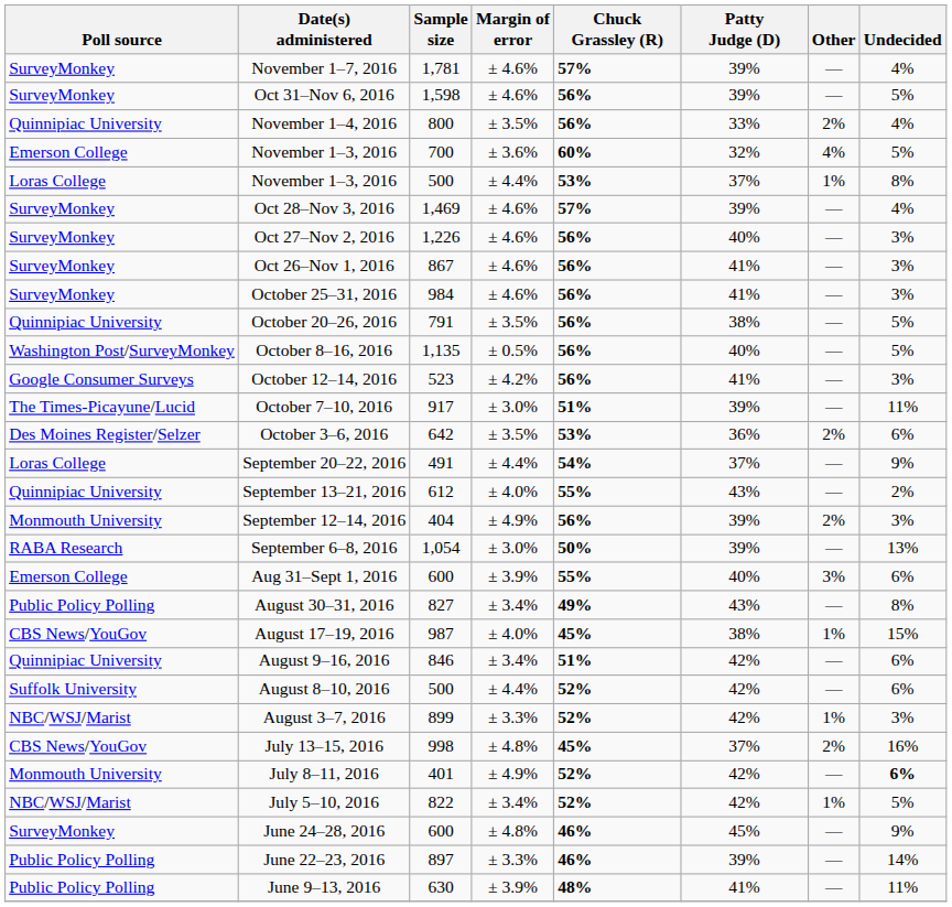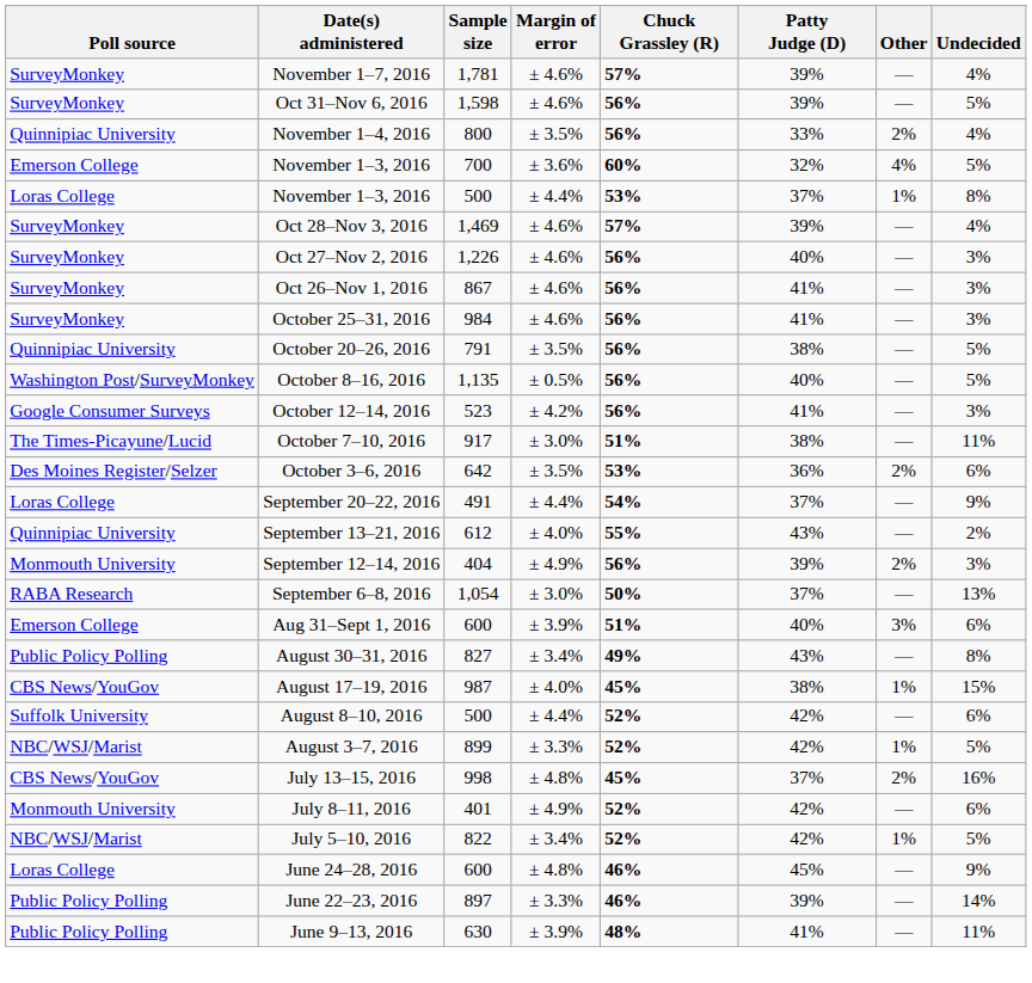 <table class="wikitable" style="font-size:90%;">
 <tr valign= bottom>
 <th>Poll source</th>
 <th>Date(s)<br>administered</th>
 <th>Sample<br>size</th>
 <th>Margin of<br>error</th>
 <th style="width:100px;">Chuck<br>Grassley (R)</th>
 <th style="width:100px;">Patty<br>Judge (D)</th>
 <th>Other</th>
 <th>Undecided</th>
 </tr>
 <tr>
 <td><a href='#'>SurveyMonkey</a></td>
 <td align=center>November 1–7, 2016</td>
 <td align=center>1,781</td>
 <td align=center>± 4.6%</td>
 <td><strong>57%</strong></td>
 <td align=center>39%</td>
 <td align=center>—</td>
 <td align=center>4%</td>
 </tr>
 <tr>
 <td><a href='#'>SurveyMonkey</a></td>
 <td align=center>Oct 31–Nov 6, 2016</td>
 <td align=center>1,598</td>
 <td align=center>± 4.6%</td>
 <td><strong>56%</strong></td>
 <td align=center>39%</td>
 <td align=center>—</td>
 <td align=center>5%</td>
 </tr>
 <tr>
 <td><a href='#'>Quinnipiac University</a></td>
 <td align=center>November 1–4, 2016</td>
 <td align=center>800</td>
 <td align=center>± 3.5%</td>
 <td><strong>56%</strong></td>
 <td align=center>33%</td>
 <td align=center>2%</td>
 <td align=center>4%</td>
 </tr>
 <tr>
 <td><a href='#'>Emerson College</a></td>
 <td align=center>November 1–3, 2016</td>
 <td align=center>700</td>
 <td align=center>± 3.6%</td>
 <td><strong>60%</strong></td>
 <td align=center>32%</td>
 <td align=center>4%</td>
 <td align=center>5%</td>
 </tr>
 <tr>
 <td><a href='#'>Loras College</a></td>
 <td align=center>November 1–3, 2016</td>
 <td align=center>500</td>
 <td align=center>± 4.4%</td>
 <td><strong>53%</strong></td>
 <td align=center>37%</td>
 <td align=center>1%</td>
 <td align=center>8%</td>
 </tr>
 <tr>
 <td><a href='#'>SurveyMonkey</a></td>
 <td align=center>Oct 28–Nov 3, 2016</td>
 <td align=center>1,469</td>
 <td align=center>± 4.6%</td>
 <td><strong>57%</strong></td>
 <td align=center>39%</td>
 <td align=center>—</td>
 <td align=center>4%</td>
 </tr>
 <tr>
 <td><a href='#'>SurveyMonkey</a></td>
 <td align=center>Oct 27–Nov 2, 2016</td>
 <td align=center>1,226</td>
 <td align=center>± 4.6%</td>
 <td><strong>56%</strong></td>
 <td align=center>40%</td>
 <td align=center>—</td>
 <td align=center>3%</td>
 </tr>
 <tr>
 <td><a href='#'>SurveyMonkey</a></td>
 <td align=center>Oct 26–Nov 1, 2016</td>
 <td align=center>867</td>
 <td align=center>± 4.6%</td>
 <td><strong>56%</strong></td>
 <td align=center>41%</td>
 <td align=center>—</td>
 <td align=center>3%</td>
 </tr>
 <tr>
 <td><a href='#'>SurveyMonkey</a></td>
 <td align=center>October 25–31, 2016</td>
 <td align=center>984</td>
 <td align=center>± 4.6%</td>
 <td><strong>56%</strong></td>
 <td align=center>41%</td>
 <td align=center>—</td>
 <td align=center>3%</td>
 </tr>
 <tr>
 <td><a href='#'>Quinnipiac University</a></td>
 <td align=center>October 20–26, 2016</td>
 <td align=center>791</td>
 <td align=center>± 3.5%</td>
 <td><strong>56%</strong></td>
 <td align=center>38%</td>
 <td align=center>—</td>
 <td align=center>5%</td>
 </tr>
 <tr>
 <td><a href='#'>Washington Post</a>/<a href='#'>SurveyMonkey</a></td>
 <td align=center>October 8–16, 2016</td>
 <td align=center>1,135</td>
 <td align=center>± 0.5%</td>
 <td><strong>56%</strong></td>
 <td align=center>40%</td>
 <td align=center>—</td>
 <td align=center>5%</td>
 </tr>
 <tr>
 <td><a href='#'>Google Consumer Surveys</a></td>
 <td align=center>October 12–14, 2016</td>
 <td align=center>523</td>
 <td align=center>± 4.2%</td>
 <td><strong>56%</strong></td>
 <td align=center>41%</td>
 <td align=center>—</td>
 <td align=center>3%</td>
 </tr>
 <tr>
 <td><a href='#'>The Times-Picayune</a>/<a href='#'>Lucid</a></td>
 <td align=center>October 7–10, 2016</td>
 <td align=center>917</td>
 <td align=center>± 3.0%</td>
 <td><strong>51%</strong></td>
-<td align=center>39%</td>
+<td align=center>38%</td>
 <td align=center>—</td>
 <td align=center>11%</td>
 </tr>
 <tr>
 <td><a href='#'>Des Moines Register</a>/<a href='#'>Selzer</a></td>
 <td align=center>October 3–6, 2016</td>
 <td align=center>642</td>
 <td align=center>± 3.5%</td>
 <td><strong>53%</strong></td>
 <td align=center>36%</td>
 <td align=center>2%</td>
 <td align=center>6%</td>
 </tr>
 <tr>
 <td><a href='#'>Loras College</a></td>
 <td align=center>September 20–22, 2016</td>
 <td align=center>491</td>
 <td align=center>± 4.4%</td>
 <td><strong>54%</strong></td>
 <td align=center>37%</td>
 <td align=center>—</td>
 <td align=center>9%</td>
 </tr>
 <tr>
 <td><a href='#'>Quinnipiac University</a></td>
 <td align=center>September 13–21, 2016</td>
 <td align=center>612</td>
 <td align=center>± 4.0%</td>
 <td><strong>55%</strong></td>
 <td align=center>43%</td>
 <td align=center>—</td>
 <td align=center>2%</td>
 </tr>
 <tr>
 <td><a href='#'>Monmouth University</a></td>
 <td align=center>September 12–14, 2016</td>
 <td align=center>404</td>
 <td align=center>± 4.9%</td>
 <td><strong>56%</strong></td>
 <td align=center>39%</td>
 <td align=center>2%</td>
 <td align=center>3%</td>
 </tr>
 <tr>
 <td><a href='#'>RABA Research</a></td>
 <td align=center>September 6–8, 2016</td>
 <td align=center>1,054</td>
 <td align=center>± 3.0%</td>
 <td><strong>50%</strong></td>
-<td align=center>39%</td>
+<td align=center>37%</td>
 <td align=center>—</td>
 <td align=center>13%</td>
 </tr>
 <tr>
 <td><a href='#'>Emerson College</a></td>
 <td align=center>Aug 31–Sept 1, 2016</td>
 <td align=center>600</td>
 <td align=center>± 3.9%</td>
-<td><strong>55%</strong></td>
+<td><strong>51%</strong></td>
 <td align=center>40%</td>
 <td align=center>3%</td>
 <td align=center>6%</td>
 </tr>
 <tr>
 <td><a href='#'>Public Policy Polling</a></td>
 <td align=center>August 30–31, 2016</td>
 <td align=center>827</td>
 <td align=center>± 3.4%</td>
 <td><strong>49%</strong></td>
 <td align=center>43%</td>
 <td align=center>—</td>
 <td align=center>8%</td>
 </tr>
 <tr>
 <td><a href='#'>CBS News</a>/<a href='#'>YouGov</a></td>
 <td align=center>August 17–19, 2016</td>
 <td align=center>987</td>
 <td align=center>± 4.0%</td>
 <td><strong>45%</strong></td>
 <td align=center>38%</td>
 <td align=center>1%</td>
 <td align=center>15%</td>
 </tr>
 <tr>
-<td><a href='#'>Quinnipiac University</a></td>
-<td align=center>August 9–16, 2016</td>
-<td align=center>846</td>
-<td align=center>± 3.4%</td>
-<td><strong>51%</strong></td>
-<td align=center>42%</td>
-<td align=center>—</td>
-<td align=center>6%</td>
-</tr>
-<tr>
 <td><a href='#'>Suffolk University</a></td>
 <td align=center>August 8–10, 2016</td>
 <td align=center>500</td>
 <td align=center>± 4.4%</td>
 <td><strong>52%</strong></td>
 <td align=center>42%</td>
 <td align=center>—</td>
 <td align=center>6%</td>
 </tr>
 <tr>
 <td><a href='#'>NBC</a>/<a href='#'>WSJ</a>/<a href='#'>Marist</a></td>
 <td align=center>August 3–7, 2016</td>
 <td align=center>899</td>
 <td align=center>± 3.3%</td>
 <td><strong>52%</strong></td>
 <td align=center>42%</td>
 <td align=center>1%</td>
-<td align=center>3%</td>
+<td align=center>5%</td>
 </tr>
 <tr>
 <td><a href='#'>CBS News</a>/<a href='#'>YouGov</a></td>
 <td align=center>July 13–15, 2016</td>
 <td align=center>998</td>
 <td align=center>± 4.8%</td>
 <td><strong>45%</strong></td>
 <td align=center>37%</td>
 <td align=center>2%</td>
 <td align=center>16%</td>
 </tr>
 <tr>
 <td><a href='#'>Monmouth University</a></td>
 <td align=center>July 8–11, 2016</td>
 <td align=center>401</td>
 <td align=center>± 4.9%</td>
 <td><strong>52%</strong></td>
 <td align=center>42%</td>
 <td align=center>—</td>
-<td align=center><strong>6%</strong></td>
+<td align=center>6%</td>
 </tr>
 <tr>
 <td><a href='#'>NBC</a>/<a href='#'>WSJ</a>/<a href='#'>Marist</a></td>
 <td align=center>July 5–10, 2016</td>
 <td align=center>822</td>
 <td align=center>± 3.4%</td>
 <td><strong>52%</strong></td>
 <td align=center>42%</td>
 <td align=center>1%</td>
 <td align=center>5%</td>
 </tr>
 <tr>
-<td><a href='#'>SurveyMonkey</a></td>
+<td><a href='#'>Loras College</a></td>
 <td align=center>June 24–28, 2016</td>
 <td align=center>600</td>
 <td align=center>± 4.8%</td>
 <td><strong>46%</strong></td>
 <td align=center>45%</td>
 <td align=center>—</td>
 <td align=center>9%</td>
 </tr>
 <tr>
 <td><a href='#'>Public Policy Polling</a></td>
 <td align=center>June 22–23, 2016</td>
 <td align=center>897</td>
 <td align=center>± 3.3%</td>
 <td><strong>46%</strong></td>
 <td align=center>39%</td>
 <td align=center>—</td>
 <td align=center>14%</td>
 </tr>
 <tr>
 <td><a href='#'>Public Policy Polling</a></td>
 <td align=center>June 9–13, 2016</td>
 <td align=center>630</td>
 <td align=center>± 3.9%</td>
 <td><strong>48%</strong></td>
 <td align=center>41%</td>
 <td align=center>—</td>
 <td align=center>11%</td>
 </tr>
 <tr>
 </tr>
 </table>
